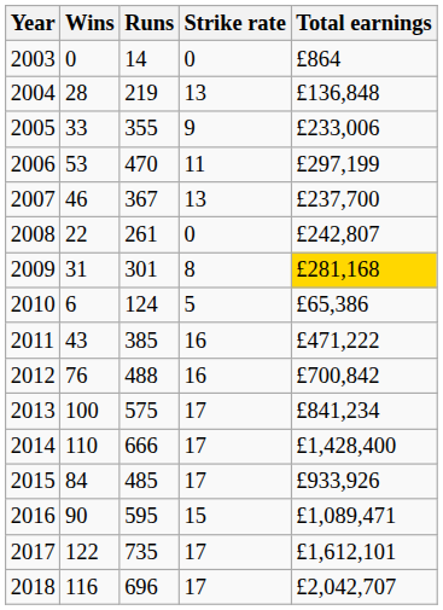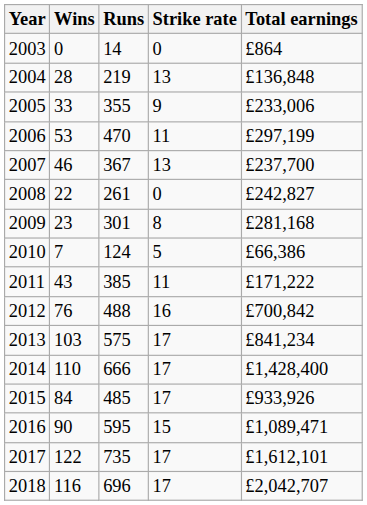 <table class="wikitable">
 <tr>
 <th>Year</th>
 <th>Wins</th>
 <th>Runs</th>
 <th>Strike rate</th>
 <th>Total earnings</th>
 </tr>
 <tr>
 <td>2003</td>
 <td>0</td>
 <td>14</td>
 <td>0</td>
 <td>£864</td>
 </tr>
 <tr>
 <td>2004</td>
 <td>28</td>
 <td>219</td>
 <td>13</td>
 <td>£136,848</td>
 </tr>
 <tr>
 <td>2005</td>
 <td>33</td>
 <td>355</td>
 <td>9</td>
 <td>£233,006</td>
 </tr>
 <tr>
 <td>2006</td>
 <td>53</td>
 <td>470</td>
 <td>11</td>
 <td>£297,199</td>
 </tr>
 <tr>
 <td>2007</td>
 <td>46</td>
 <td>367</td>
 <td>13</td>
 <td>£237,700</td>
 </tr>
 <tr>
 <td>2008</td>
 <td>22</td>
 <td>261</td>
 <td>0</td>
-<td>£242,807</td>
+<td>£242,827</td>
 </tr>
 <tr>
 <td>2009</td>
-<td>31</td>
+<td>23</td>
 <td>301</td>
 <td>8</td>
-<td style="background: gold;">£281,168</td>
+<td>£281,168</td>
 </tr>
 <tr>
 <td>2010</td>
-<td>6</td>
+<td>7</td>
 <td>124</td>
 <td>5</td>
-<td>£65,386</td>
+<td>£66,386</td>
 </tr>
 <tr>
 <td>2011</td>
 <td>43</td>
 <td>385</td>
-<td>16</td>
-<td>£471,222</td>
+<td>11</td>
+<td>£171,222</td>
 </tr>
 <tr>
 <td>2012</td>
 <td>76</td>
 <td>488</td>
 <td>16</td>
 <td>£700,842</td>
 </tr>
 <tr>
 <td>2013</td>
-<td>100</td>
+<td>103</td>
 <td>575</td>
 <td>17</td>
 <td>£841,234</td>
 </tr>
 <tr>
 <td>2014</td>
 <td>110</td>
 <td>666</td>
 <td>17</td>
 <td>£1,428,400</td>
 </tr>
 <tr>
 <td>2015</td>
 <td>84</td>
 <td>485</td>
 <td>17</td>
 <td>£933,926</td>
 </tr>
 <tr>
 <td>2016</td>
 <td>90</td>
 <td>595</td>
 <td>15</td>
 <td>£1,089,471</td>
 </tr>
 <tr>
 <td>2017</td>
 <td>122</td>
 <td>735</td>
 <td>17</td>
 <td>£1,612,101</td>
 </tr>
 <tr>
 <td>2018</td>
 <td>116</td>
 <td>696</td>
 <td>17</td>
 <td>£2,042,707</td>
 </tr>
 </table>
